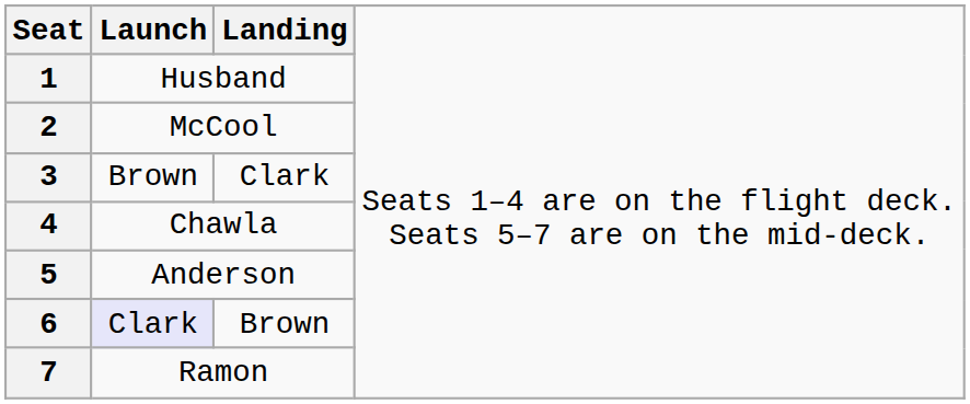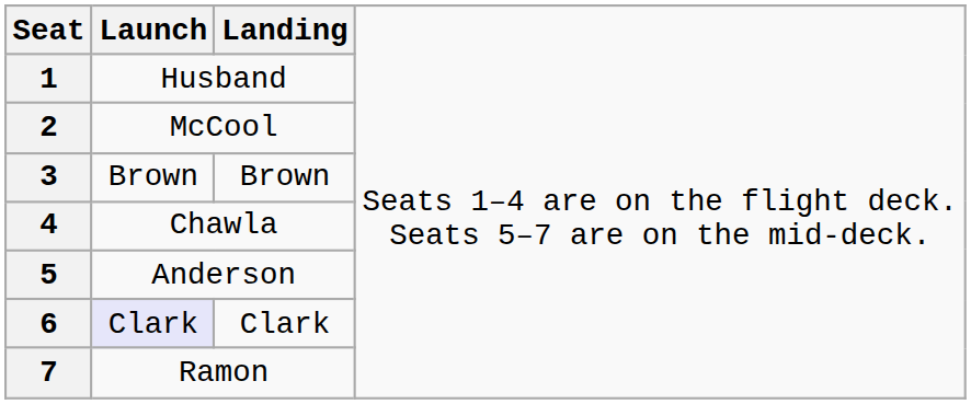 <table class="wikitable" style="text-align:center">
 <tr>
 <th>Seat</th>
 <th>Launch</th>
 <th>Landing</th>
 <td rowspan=8><br>Seats 1–4 are on the flight deck.<br>Seats 5–7 are on the mid-deck.</td>
 </tr>
 <tr>
 <th>1</th>
 <td colspan=2>Husband</td>
 </tr>
 <tr>
 <th>2</th>
 <td colspan=2>McCool</td>
 </tr>
 <tr>
 <th>3</th>
 <td>Brown</td>
-<td>Clark</td>
+<td>Brown</td>
 </tr>
 <tr>
 <th>4</th>
 <td colspan=2>Chawla</td>
 </tr>
 <tr>
 <th>5</th>
 <td colspan=2>Anderson</td>
 </tr>
 <tr>
 <th>6</th>
 <td style="background: lavender;">Clark</td>
-<td>Brown</td>
+<td>Clark</td>
 </tr>
 <tr>
 <th>7</th>
 <td colspan=2>Ramon</td>
 </tr>
 </table>
